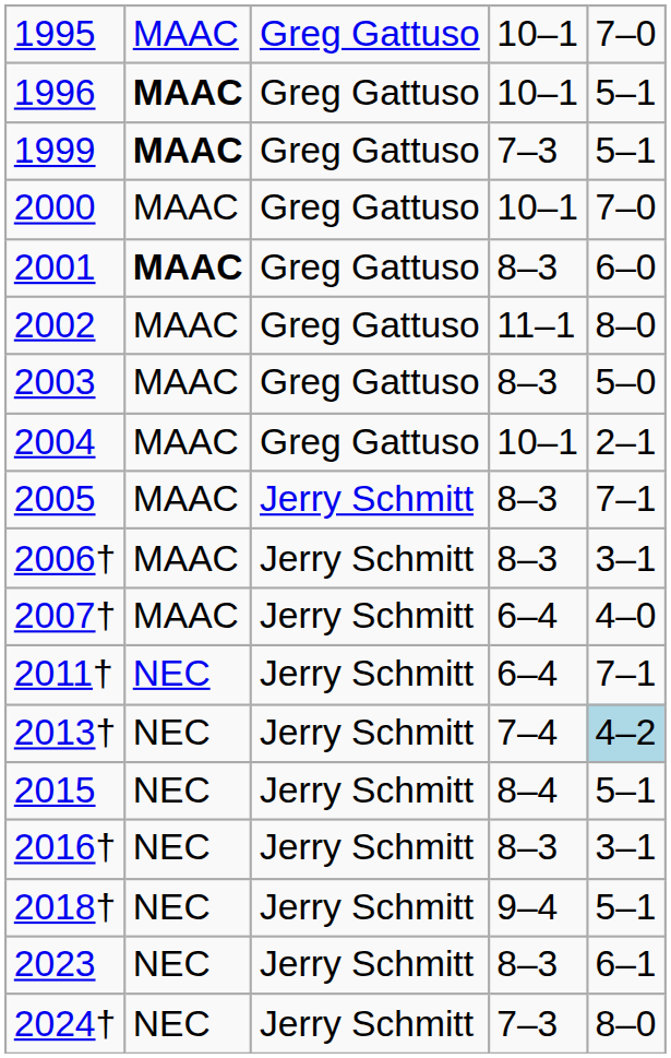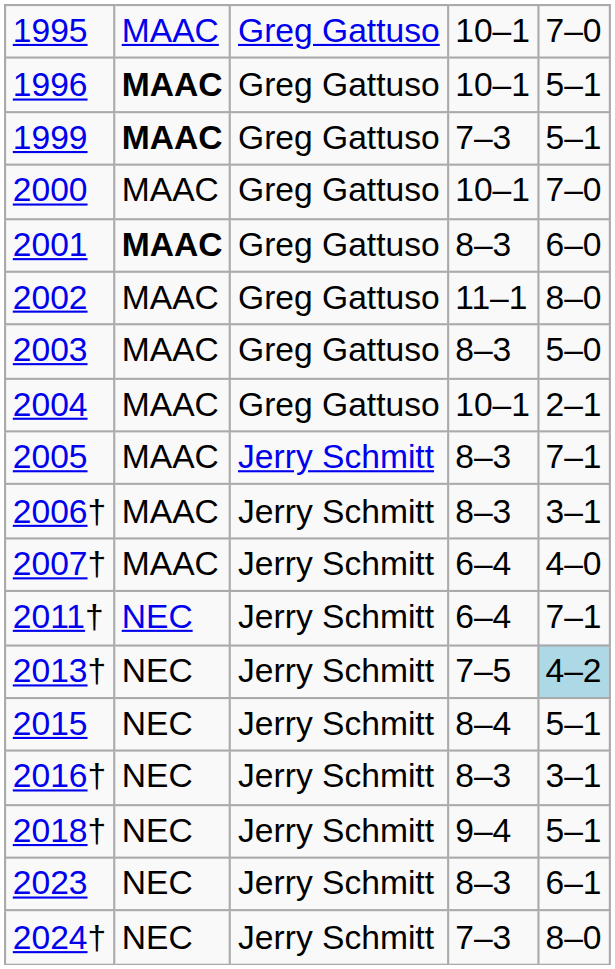 <table class="wikitable">
 <tr>
 <td><a href='#'>1995</a></td>
 <td><a href='#'>MAAC</a></td>
 <td><a href='#'>Greg Gattuso</a></td>
 <td>10–1</td>
 <td>7–0</td>
 </tr>
 <tr>
 <td><a href='#'>1996</a></td>
 <td><strong>MAAC</strong></td>
 <td>Greg Gattuso</td>
 <td>10–1</td>
 <td>5–1</td>
 </tr>
 <tr>
 <td><a href='#'>1999</a></td>
 <td><strong>MAAC</strong></td>
 <td>Greg Gattuso</td>
 <td>7–3</td>
 <td>5–1</td>
 </tr>
 <tr>
 <td><a href='#'>2000</a></td>
 <td>MAAC</td>
 <td>Greg Gattuso</td>
 <td>10–1</td>
 <td>7–0</td>
 </tr>
 <tr>
 <td><a href='#'>2001</a></td>
 <td><strong>MAAC</strong></td>
 <td>Greg Gattuso</td>
 <td>8–3</td>
 <td>6–0</td>
 </tr>
 <tr>
 <td><a href='#'>2002</a></td>
 <td>MAAC</td>
 <td>Greg Gattuso</td>
 <td>11–1</td>
 <td>8–0</td>
 </tr>
 <tr>
 <td><a href='#'>2003</a></td>
 <td>MAAC</td>
 <td>Greg Gattuso</td>
 <td>8–3</td>
 <td>5–0</td>
 </tr>
 <tr>
 <td><a href='#'>2004</a></td>
 <td>MAAC</td>
 <td>Greg Gattuso</td>
 <td>10–1</td>
 <td>2–1</td>
 </tr>
 <tr>
 <td><a href='#'>2005</a></td>
 <td>MAAC</td>
 <td><a href='#'>Jerry Schmitt</a></td>
 <td>8–3</td>
 <td>7–1</td>
 </tr>
 <tr>
 <td><a href='#'>2006</a>†</td>
 <td>MAAC</td>
 <td>Jerry Schmitt</td>
 <td>8–3</td>
 <td>3–1</td>
 </tr>
 <tr>
 <td><a href='#'>2007</a>†</td>
 <td>MAAC</td>
 <td>Jerry Schmitt</td>
 <td>6–4</td>
 <td>4–0</td>
 </tr>
 <tr>
 <td><a href='#'>2011</a>†</td>
 <td><a href='#'>NEC</a></td>
 <td>Jerry Schmitt</td>
 <td>6–4</td>
 <td>7–1</td>
 </tr>
 <tr>
 <td><a href='#'>2013</a>†</td>
 <td>NEC</td>
 <td>Jerry Schmitt</td>
-<td>7–4</td>
+<td>7–5</td>
 <td style="background: lightblue;">4–2</td>
 </tr>
 <tr>
 <td><a href='#'>2015</a></td>
 <td>NEC</td>
 <td>Jerry Schmitt</td>
 <td>8–4</td>
 <td>5–1</td>
 </tr>
 <tr>
 <td><a href='#'>2016</a>†</td>
 <td>NEC</td>
 <td>Jerry Schmitt</td>
 <td>8–3</td>
 <td>3–1</td>
 </tr>
 <tr>
 <td><a href='#'>2018</a>†</td>
 <td>NEC</td>
 <td>Jerry Schmitt</td>
 <td>9–4</td>
 <td>5–1</td>
 </tr>
 <tr>
 <td><a href='#'>2023</a></td>
 <td>NEC</td>
 <td>Jerry Schmitt</td>
 <td>8–3</td>
 <td>6–1</td>
 </tr>
 <tr>
 <td><a href='#'>2024</a>†</td>
 <td>NEC</td>
 <td>Jerry Schmitt</td>
 <td>7–3</td>
 <td>8–0</td>
 </tr>
 </table>
